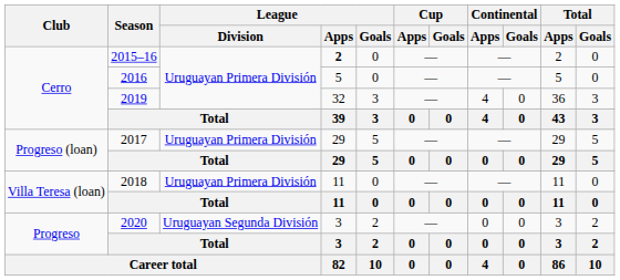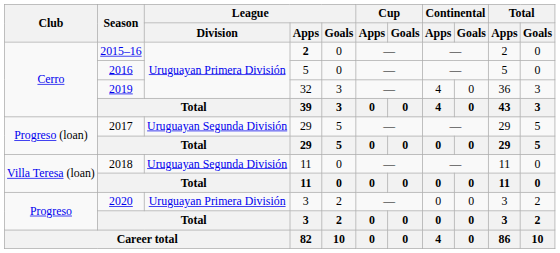 <table class="wikitable" Style="text-align: center">
 <tr>
 <th rowspan="2">Club</th>
 <th rowspan="2">Season</th>
 <th colspan="3">League</th>
 <th colspan="2">Cup</th>
 <th colspan="2">Continental</th>
 <th colspan="2">Total</th>
 </tr>
 <tr>
 <th>Division</th>
 <th>Apps</th>
 <th>Goals</th>
 <th>Apps</th>
 <th>Goals</th>
 <th>Apps</th>
 <th>Goals</th>
 <th>Apps</th>
 <th>Goals</th>
 </tr>
 <tr>
 <td rowspan="4"><a href='#'>Cerro</a></td>
 <td><a href='#'>2015–16</a></td>
 <td rowspan="3"><a href='#'>Uruguayan Primera División</a></td>
 <td><strong>2</strong></td>
 <td>0</td>
 <td colspan="2">—</td>
 <td colspan="2">—</td>
 <td>2</td>
 <td>0</td>
 </tr>
 <tr>
 <td><a href='#'>2016</a></td>
 <td>5</td>
 <td>0</td>
 <td colspan="2">—</td>
 <td colspan="2">—</td>
 <td>5</td>
 <td>0</td>
 </tr>
 <tr>
 <td><a href='#'>2019</a></td>
 <td>32</td>
 <td>3</td>
 <td colspan="2">—</td>
 <td>4</td>
 <td>0</td>
 <td>36</td>
 <td>3</td>
 </tr>
 <tr>
 <th colspan="2">Total</th>
 <th>39</th>
 <th>3</th>
 <th>0</th>
 <th>0</th>
 <th>4</th>
 <th>0</th>
 <th>43</th>
 <th>3</th>
 </tr>
 <tr>
 <td rowspan="2"><a href='#'>Progreso</a> (loan)</td>
 <td>2017</td>
-<td rowspan="1"><a href='#'>Uruguayan Primera División</a></td>
+<td rowspan="1"><a href='#'>Uruguayan Segunda División</a></td>
 <td>29</td>
 <td>5</td>
 <td colspan="2">—</td>
 <td colspan="2">—</td>
 <td>29</td>
 <td>5</td>
 </tr>
 <tr>
 <th colspan="2">Total</th>
 <th>29</th>
 <th>5</th>
 <th>0</th>
 <th>0</th>
 <th>0</th>
 <th>0</th>
 <th>29</th>
 <th>5</th>
 </tr>
 <tr>
 <td rowspan="2"><a href='#'>Villa Teresa</a> (loan)</td>
 <td>2018</td>
-<td rowspan="1"><a href='#'>Uruguayan Primera División</a></td>
+<td rowspan="1"><a href='#'>Uruguayan Segunda División</a></td>
 <td>11</td>
 <td>0</td>
 <td colspan="2">—</td>
 <td colspan="2">—</td>
 <td>11</td>
 <td>0</td>
 </tr>
 <tr>
 <th colspan="2">Total</th>
 <th>11</th>
 <th>0</th>
 <th>0</th>
 <th>0</th>
 <th>0</th>
 <th>0</th>
 <th>11</th>
 <th>0</th>
 </tr>
 <tr>
 <td rowspan="2"><a href='#'>Progreso</a></td>
 <td><a href='#'>2020</a></td>
-<td rowspan="1"><a href='#'>Uruguayan Segunda División</a></td>
+<td rowspan="1"><a href='#'>Uruguayan Primera División</a></td>
 <td>3</td>
 <td>2</td>
 <td colspan="2">—</td>
 <td>0</td>
 <td>0</td>
 <td>3</td>
 <td>2</td>
 </tr>
 <tr>
 <th colspan="2">Total</th>
 <th>3</th>
 <th>2</th>
 <th>0</th>
 <th>0</th>
 <th>0</th>
 <th>0</th>
 <th>3</th>
 <th>2</th>
 </tr>
 <tr>
 <th colspan="3">Career total</th>
 <th>82</th>
 <th>10</th>
 <th>0</th>
 <th>0</th>
 <th>4</th>
 <th>0</th>
 <th>86</th>
 <th>10</th>
 </tr>
 </table>
